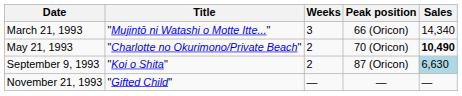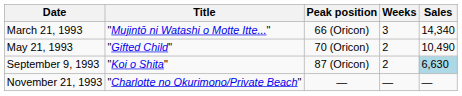 <table class="wikitable">
 <tr>
 <th>Date</th>
 <th>Title</th>
+<th>Peak position</th>
 <th>Weeks</th>
-<th>Peak position</th>
 <th>Sales</th>
 </tr>
 <tr>
 <td>March 21, 1993</td>
 <td>"<em><a href='#'>Mujintō ni Watashi o Motte Itte...</a></em>"</td>
+<td align="center">66 (Oricon)</td>
 <td>3</td>
-<td align="center">66 (Oricon)</td>
 <td>14,340</td>
 </tr>
 <tr>
 <td>May 21, 1993</td>
-<td>"<em><a href='#'>Charlotte no Okurimono/Private Beach</a></em>"</td>
+<td>"<em><a href='#'>Gifted Child</a></em>"</td>
+<td align="center">70 (Oricon)</td>
 <td>2</td>
-<td align="center">70 (Oricon)</td>
-<td><strong>10,490</strong></td>
+<td>10,490</td>
 </tr>
 <tr>
 <td>September 9, 1993</td>
 <td>"<em><a href='#'>Koi o Shita</a></em>"</td>
+<td align="center">87 (Oricon)</td>
 <td>2</td>
-<td align="center">87 (Oricon)</td>
 <td style="background: lightblue;">6,630</td>
 </tr>
 <tr>
 <td>November 21, 1993</td>
-<td>"<em><a href='#'>Gifted Child</a></em>"</td>
+<td>"<em><a href='#'>Charlotte no Okurimono/Private Beach</a></em>"</td>
+<td align="center">—</td>
 <td>—</td>
-<td align="center">—</td>
 <td>—</td>
 </tr>
 </table>
